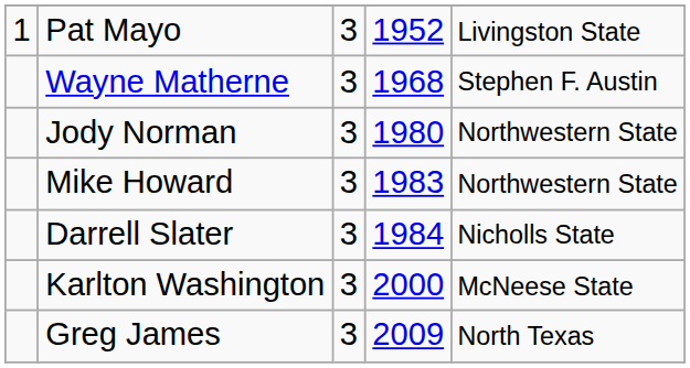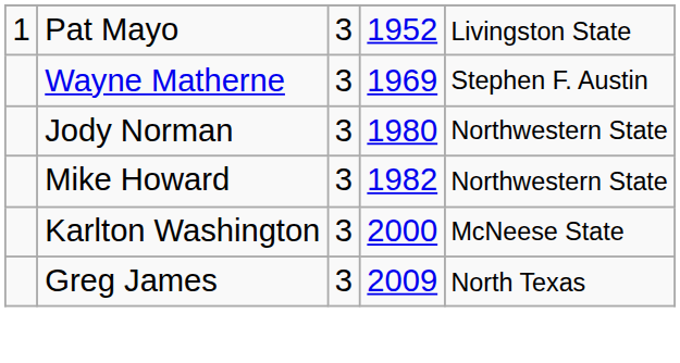 <table class="wikitable">
 <tr>
 </tr>
 <tr>
 <td>1</td>
 <td>Pat Mayo</td>
 <td>3</td>
 <td><a href='#'>1952</a></td>
 <td style="font-size:80%;">Livingston State</td>
 </tr>
 <tr>
 <td></td>
 <td><a href='#'>Wayne Matherne</a></td>
 <td>3</td>
-<td><a href='#'>1968</a></td>
+<td><a href='#'>1969</a></td>
 <td style="font-size:80%;">Stephen F. Austin</td>
 </tr>
 <tr>
 <td></td>
 <td>Jody Norman</td>
 <td>3</td>
 <td><a href='#'>1980</a></td>
 <td style="font-size:80%;">Northwestern State</td>
 </tr>
 <tr>
 <td></td>
 <td>Mike Howard</td>
 <td>3</td>
-<td><a href='#'>1983</a></td>
+<td><a href='#'>1982</a></td>
 <td style="font-size:80%;">Northwestern State</td>
-</tr>
-<tr>
-<td></td>
-<td>Darrell Slater</td>
-<td>3</td>
-<td><a href='#'>1984</a></td>
-<td style="font-size:80%;">Nicholls State</td>
 </tr>
 <tr>
 <td></td>
 <td>Karlton Washington</td>
 <td>3</td>
 <td><a href='#'>2000</a></td>
 <td style="font-size:80%;">McNeese State</td>
 </tr>
 <tr>
 <td></td>
 <td>Greg James</td>
 <td>3</td>
 <td><a href='#'>2009</a></td>
 <td style="font-size:80%;">North Texas</td>
 </tr>
 </table>
